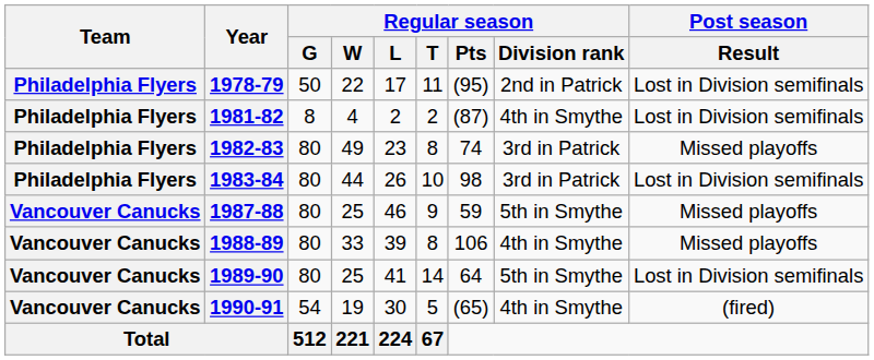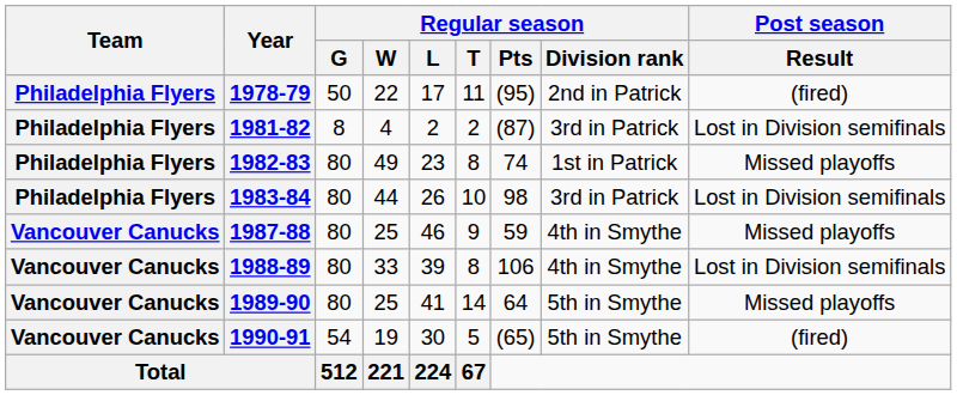 <table class="wikitable" style="font-size: 95%; text-align:center;">
 <tr>
 <th rowspan="2">Team</th>
 <th rowspan="2">Year</th>
 <th colspan="6"><a href='#'>Regular season</a></th>
 <th colspan="1"><a href='#'>Post season</a></th>
 </tr>
 <tr>
 <th>G</th>
 <th>W</th>
 <th>L</th>
 <th>T</th>
 <th>Pts</th>
 <th>Division rank</th>
 <th>Result</th>
 </tr>
 <tr>
 <th><a href='#'>Philadelphia Flyers</a></th>
 <th><a href='#'>1978-79</a></th>
 <td>50</td>
 <td>22</td>
 <td>17</td>
 <td>11</td>
 <td>(95)</td>
 <td>2nd in Patrick</td>
-<td>Lost in Division semifinals</td>
+<td>(fired)</td>
 </tr>
 <tr>
 <th>Philadelphia Flyers</th>
 <th><a href='#'>1981-82</a></th>
 <td>8</td>
 <td>4</td>
 <td>2</td>
 <td>2</td>
 <td>(87)</td>
-<td>4th in Smythe</td>
+<td>3rd in Patrick</td>
 <td>Lost in Division semifinals</td>
 </tr>
 <tr>
 <th>Philadelphia Flyers</th>
 <th><a href='#'>1982-83</a></th>
 <td>80</td>
 <td>49</td>
 <td>23</td>
 <td>8</td>
 <td>74</td>
-<td>3rd in Patrick</td>
+<td>1st in Patrick</td>
 <td>Missed playoffs</td>
 </tr>
 <tr>
 <th>Philadelphia Flyers</th>
 <th><a href='#'>1983-84</a></th>
 <td>80</td>
 <td>44</td>
 <td>26</td>
 <td>10</td>
 <td>98</td>
 <td>3rd in Patrick</td>
 <td>Lost in Division semifinals</td>
 </tr>
 <tr>
 <th><a href='#'>Vancouver Canucks</a></th>
 <th><a href='#'>1987-88</a></th>
 <td>80</td>
 <td>25</td>
 <td>46</td>
 <td>9</td>
 <td>59</td>
-<td>5th in Smythe</td>
+<td>4th in Smythe</td>
 <td>Missed playoffs</td>
 </tr>
 <tr>
 <th>Vancouver Canucks</th>
 <th><a href='#'>1988-89</a></th>
 <td>80</td>
 <td>33</td>
 <td>39</td>
 <td>8</td>
 <td>106</td>
 <td>4th in Smythe</td>
-<td>Missed playoffs</td>
+<td>Lost in Division semifinals</td>
 </tr>
 <tr>
 <th>Vancouver Canucks</th>
 <th><a href='#'>1989-90</a></th>
 <td>80</td>
 <td>25</td>
 <td>41</td>
 <td>14</td>
 <td>64</td>
 <td>5th in Smythe</td>
-<td>Lost in Division semifinals</td>
+<td>Missed playoffs</td>
 </tr>
 <tr>
 <th>Vancouver Canucks</th>
 <th><a href='#'>1990-91</a></th>
 <td>54</td>
 <td>19</td>
 <td>30</td>
 <td>5</td>
 <td>(65)</td>
-<td>4th in Smythe</td>
+<td>5th in Smythe</td>
 <td>(fired)</td>
 </tr>
 <tr>
 <th colspan="2">Total</th>
 <th>512</th>
 <th>221</th>
 <th>224</th>
 <th>67</th>
 </tr>
 </table>
